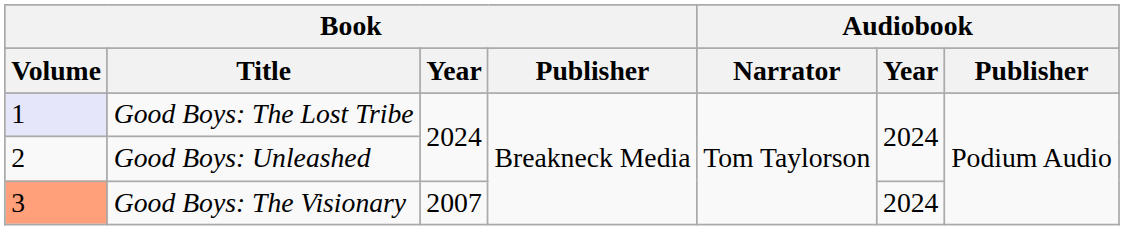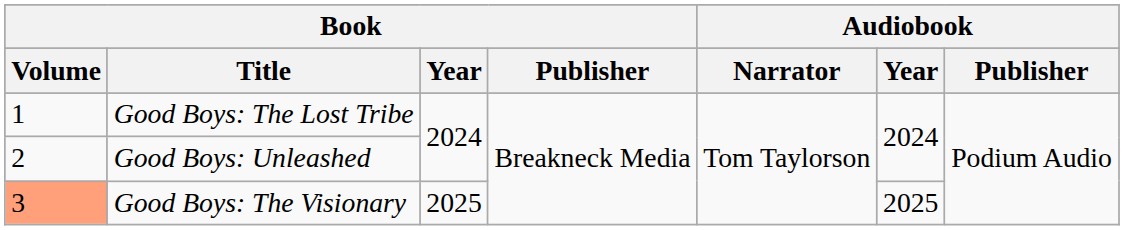 <table class="wikitable">
 <tr>
 <th colspan="4">Book</th>
 <th colspan="3">Audiobook</th>
 </tr>
 <tr>
 <th>Volume</th>
 <th>Title</th>
 <th>Year</th>
 <th>Publisher</th>
 <th>Narrator</th>
 <th>Year</th>
 <th>Publisher</th>
 </tr>
 <tr>
-<td style="background: lavender;">1</td>
+<td>1</td>
 <td><em>Good Boys: The Lost Tribe</em></td>
 <td rowspan="2">2024</td>
 <td rowspan="3">Breakneck Media</td>
 <td rowspan="3">Tom Taylorson</td>
 <td rowspan="2">2024</td>
 <td rowspan="3">Podium Audio</td>
 </tr>
 <tr>
 <td>2</td>
 <td><em>Good Boys: Unleashed</em></td>
 </tr>
 <tr>
 <td style="background: lightsalmon;">3</td>
 <td><em>Good Boys: The Visionary</em></td>
-<td>2007</td>
-<td>2024</td>
+<td>2025</td>
+<td>2025</td>
 </tr>
 </table>
